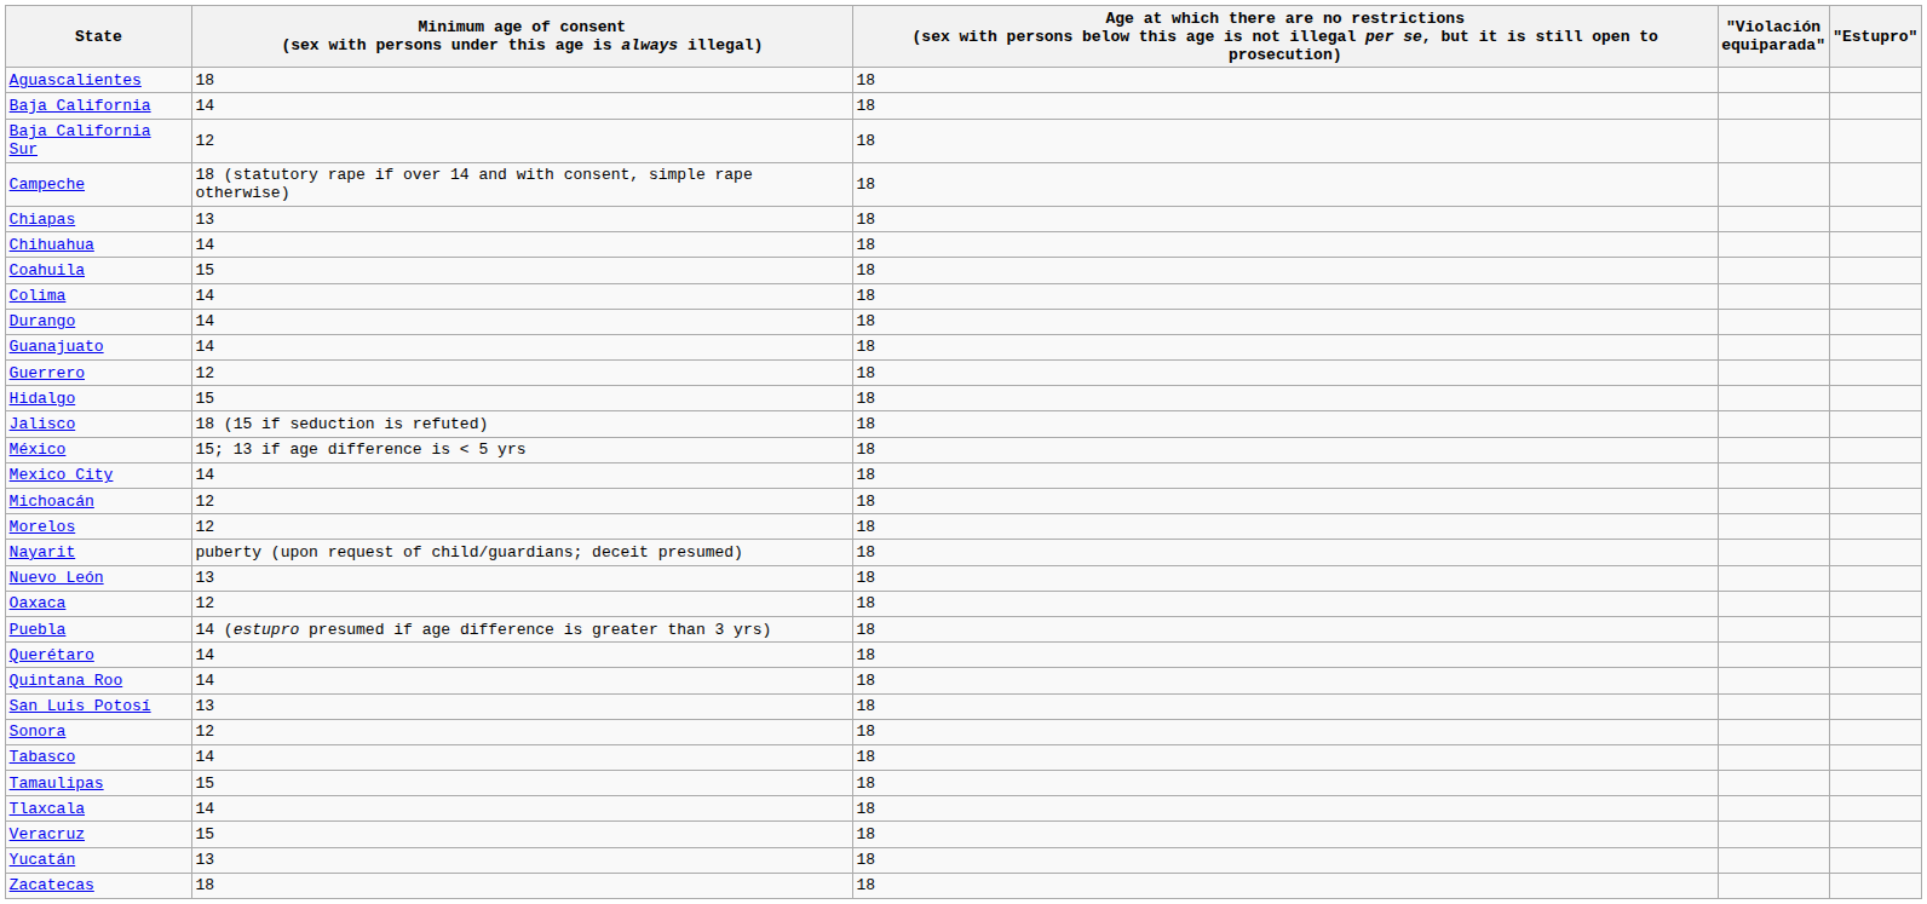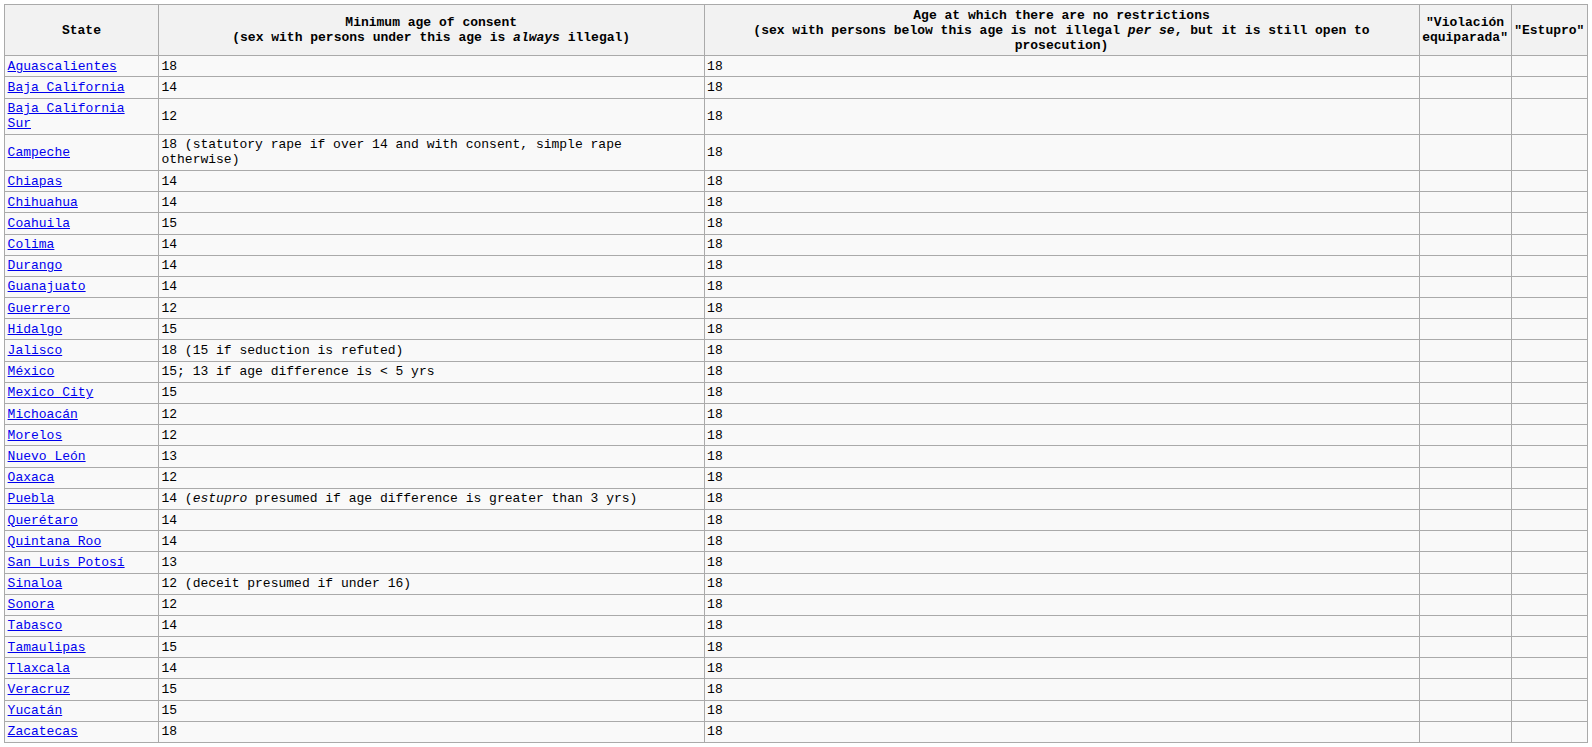 <table class="wikitable sortable" style="margin:auto;">
 <tr>
 <th>State</th>
 <th>Minimum age of consent<br>(sex with persons under this age is <em>always</em> illegal)</th>
 <th>Age at which there are no restrictions<br>(sex with persons below this age is not illegal <em>per se</em>, but it is still open to prosecution)</th>
 <th>"Violación <br>equiparada"</th>
 <th>"Estupro"</th>
 </tr>
 <tr>
 <td><a href='#'>Aguascalientes</a></td>
 <td>18</td>
 <td>18</td>
 <td></td>
 <td></td>
 </tr>
 <tr>
 <td><a href='#'>Baja California</a></td>
 <td>14</td>
 <td>18</td>
 <td> </td>
 <td> </td>
 </tr>
 <tr>
 <td><a href='#'>Baja California Sur</a></td>
 <td>12</td>
 <td>18</td>
 <td></td>
 <td></td>
 </tr>
 <tr>
 <td><a href='#'>Campeche</a></td>
 <td>18 (statutory rape if over 14 and with consent, simple rape otherwise)</td>
 <td>18</td>
 <td> </td>
 <td> </td>
 </tr>
 <tr>
 <td><a href='#'>Chiapas</a></td>
-<td>13</td>
+<td>14</td>
 <td>18</td>
 <td> </td>
 <td> </td>
 </tr>
 <tr>
 <td><a href='#'>Chihuahua</a></td>
 <td>14</td>
 <td>18</td>
 <td></td>
 <td></td>
 </tr>
 <tr>
 <td><a href='#'>Coahuila</a></td>
 <td>15</td>
 <td>18</td>
 <td> </td>
 <td> </td>
 </tr>
 <tr>
 <td><a href='#'>Colima</a></td>
 <td>14</td>
 <td>18</td>
 <td></td>
 <td></td>
 </tr>
 <tr>
 <td><a href='#'>Durango</a></td>
 <td>14</td>
 <td>18</td>
 <td></td>
 <td></td>
 </tr>
 <tr>
 <td><a href='#'>Guanajuato</a></td>
 <td>14</td>
 <td>18</td>
 <td> </td>
 <td> </td>
 </tr>
 <tr>
 <td><a href='#'>Guerrero</a></td>
 <td>12</td>
 <td>18</td>
 <td> </td>
 <td> </td>
 </tr>
 <tr>
 <td><a href='#'>Hidalgo</a></td>
 <td>15</td>
 <td>18</td>
 <td> </td>
 <td> </td>
 </tr>
 <tr>
 <td><a href='#'>Jalisco</a></td>
 <td>18 (15 if seduction is refuted)</td>
 <td>18</td>
 <td></td>
 <td></td>
 </tr>
 <tr>
 <td><a href='#'>México</a></td>
 <td>15; 13 if age difference is < 5 yrs</td>
 <td>18</td>
 <td></td>
 <td></td>
 </tr>
 <tr>
 <td><a href='#'>Mexico City</a></td>
-<td>14</td>
+<td>15</td>
 <td>18</td>
 <td></td>
 <td></td>
 </tr>
 <tr>
 <td><a href='#'>Michoacán</a></td>
 <td>12</td>
 <td>18</td>
 <td> </td>
 <td> </td>
 </tr>
 <tr>
 <td><a href='#'>Morelos</a></td>
 <td>12</td>
-<td>18</td>
-<td></td>
-<td></td>
-</tr>
-<tr>
-<td><a href='#'>Nayarit</a></td>
-<td>puberty (upon request of child/guardians; deceit presumed)</td>
 <td>18</td>
 <td></td>
 <td></td>
 </tr>
 <tr>
 <td><a href='#'>Nuevo León</a></td>
 <td>13</td>
 <td>18</td>
 <td></td>
 <td></td>
 </tr>
 <tr>
 <td><a href='#'>Oaxaca</a></td>
 <td>12</td>
 <td>18</td>
 <td></td>
 <td> </td>
 </tr>
 <tr>
 <td><a href='#'>Puebla</a></td>
 <td>14 (<em>estupro</em> presumed if age difference is greater than 3 yrs)</td>
 <td>18</td>
 <td></td>
 <td></td>
 </tr>
 <tr>
 <td><a href='#'>Querétaro</a></td>
 <td>14</td>
 <td>18</td>
 <td> </td>
 <td> </td>
 </tr>
 <tr>
 <td><a href='#'>Quintana Roo</a></td>
 <td>14</td>
 <td>18</td>
 <td></td>
 <td></td>
 </tr>
 <tr>
 <td><a href='#'>San Luis Potosí</a></td>
 <td>13</td>
 <td>18</td>
 <td> </td>
 <td> </td>
 </tr>
 <tr>
+<td><a href='#'>Sinaloa</a></td>
+<td>12 (deceit presumed if under 16)</td>
+<td>18</td>
+<td></td>
+<td></td>
+</tr>
+<tr>
 <td><a href='#'>Sonora</a></td>
 <td>12</td>
 <td>18</td>
 <td></td>
 <td></td>
 </tr>
 <tr>
 <td><a href='#'>Tabasco</a></td>
 <td>14</td>
 <td>18</td>
 <td></td>
 <td></td>
 </tr>
 <tr>
 <td><a href='#'>Tamaulipas</a></td>
 <td>15</td>
 <td>18</td>
 <td></td>
 <td></td>
 </tr>
 <tr>
 <td><a href='#'>Tlaxcala</a></td>
 <td>14</td>
 <td>18</td>
 <td></td>
 <td></td>
 </tr>
 <tr>
 <td><a href='#'>Veracruz</a></td>
 <td>15</td>
 <td>18</td>
 <td></td>
 <td></td>
 </tr>
 <tr>
 <td><a href='#'>Yucatán</a></td>
-<td>13</td>
+<td>15</td>
 <td>18</td>
 <td></td>
 <td></td>
 </tr>
 <tr>
 <td><a href='#'>Zacatecas</a></td>
 <td>18</td>
 <td>18</td>
 <td></td>
 <td></td>
 </tr>
 </table>
